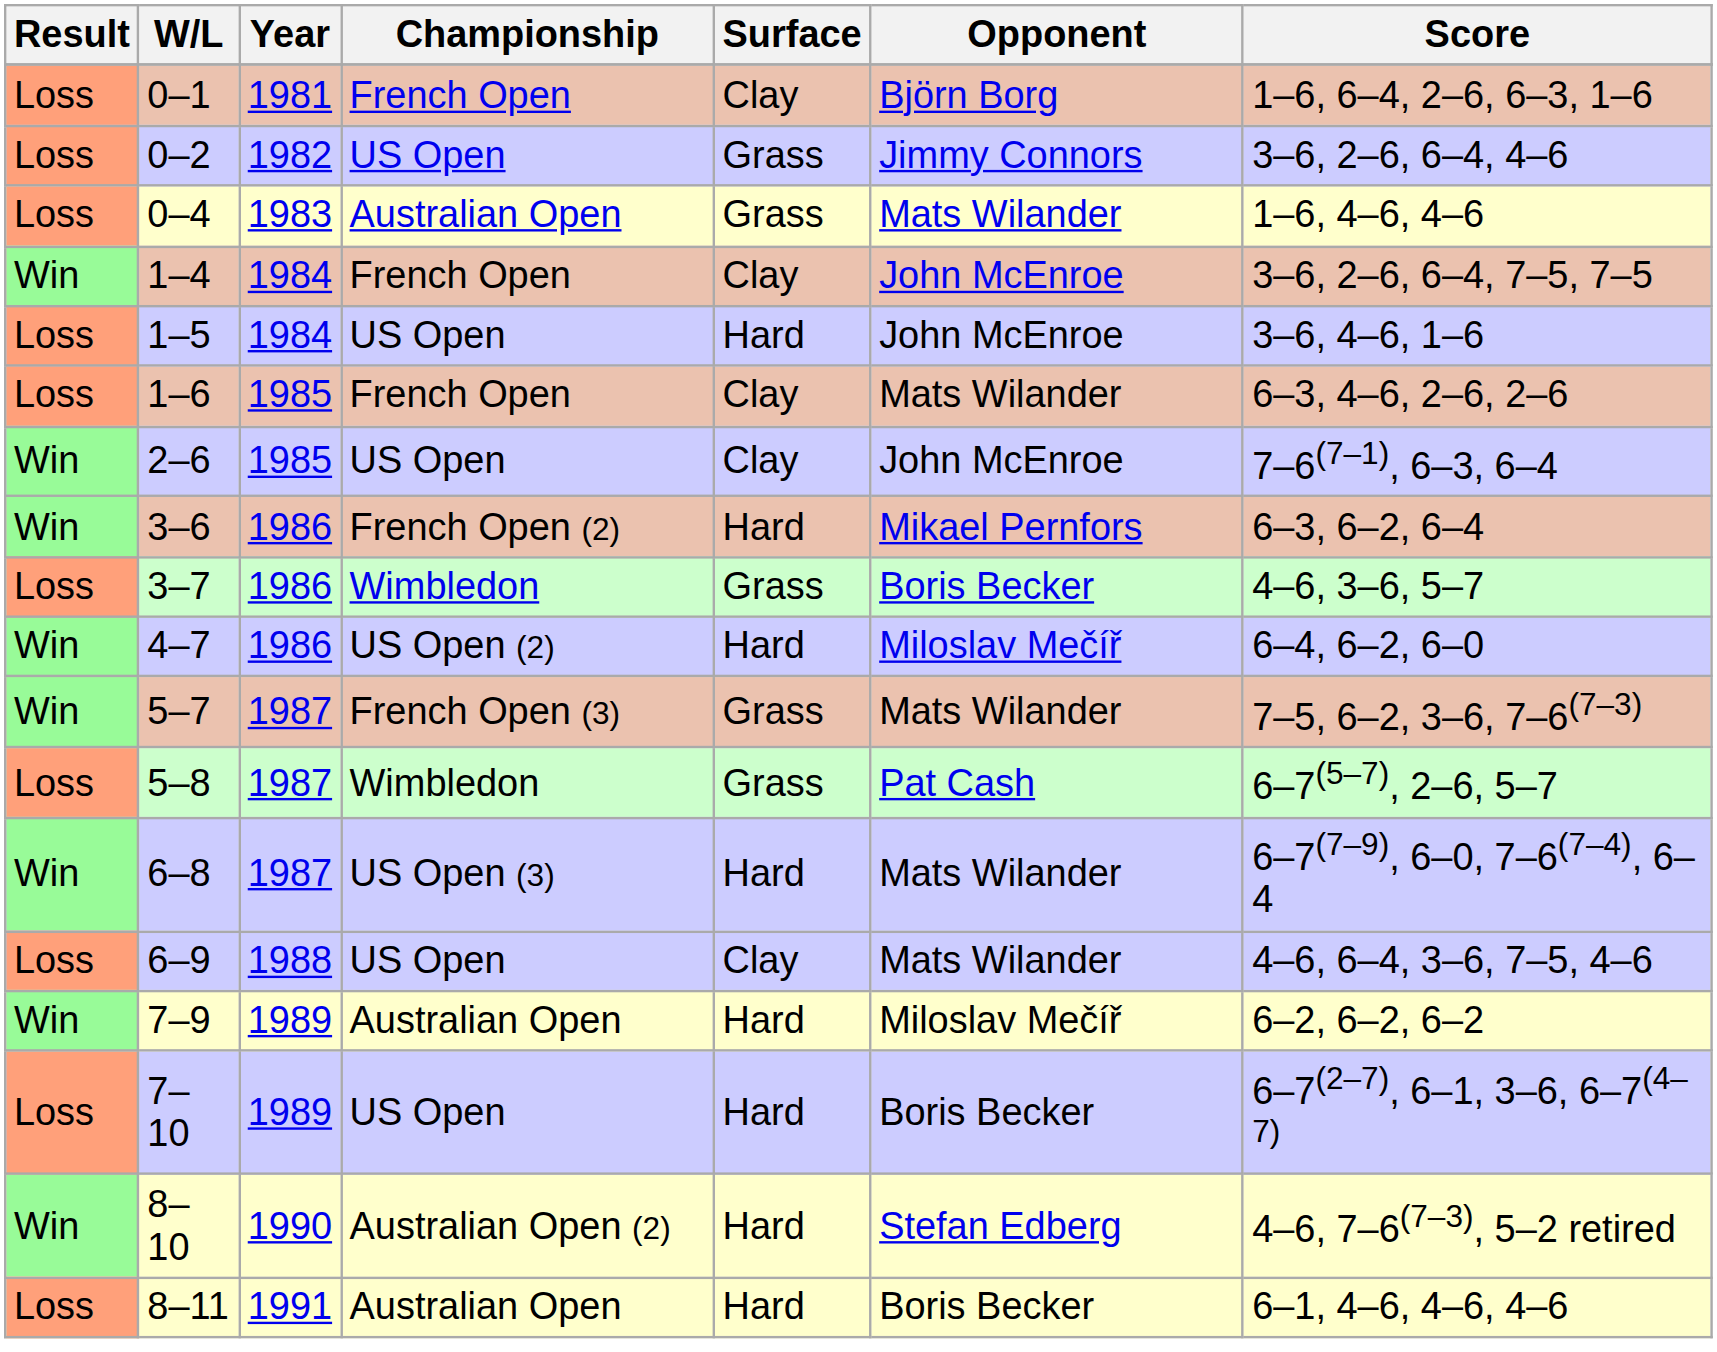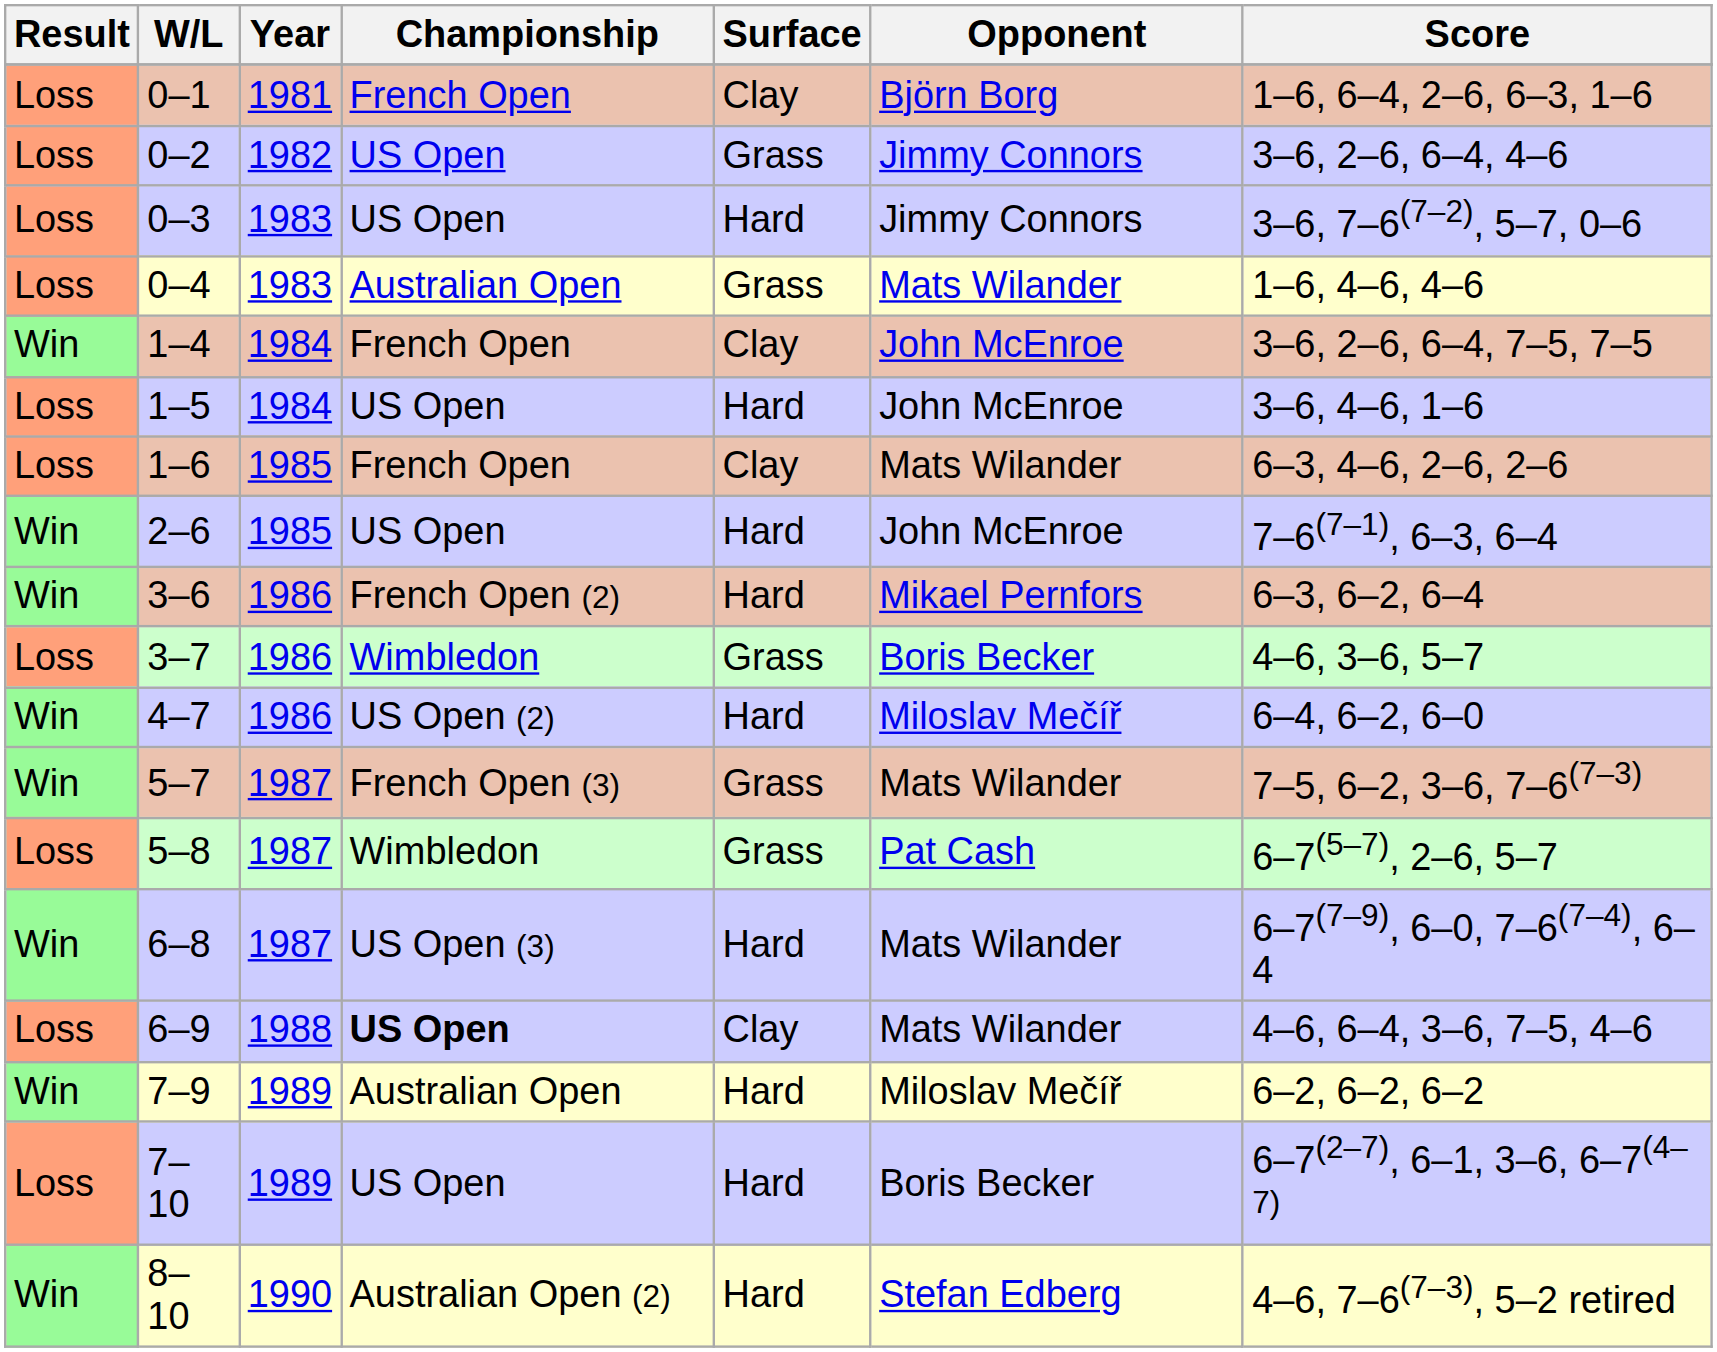 <table class="sortable wikitable">
 <tr>
 <th style="width:40px">Result</th>
 <th style="width:35px">W/L</th>
 <th style="width:35px">Year</th>
 <th style="width:150px">Championship</th>
 <th style="width:50px">Surface</th>
 <th style="width:150px">Opponent</th>
 <th style="width:190px" class="unsortable">Score</th>
 </tr>
 <tr style="background:#ebc2af;">
 </tr>
 <tr style="background:#ebc2af;">
 <td style="background:#ffa07a;">Loss</td>
 <td>0–1</td>
 <td><a href='#'>1981</a></td>
 <td><a href='#'>French Open</a></td>
 <td>Clay</td>
 <td> <a href='#'>Björn Borg</a></td>
 <td>1–6, 6–4, 2–6, 6–3, 1–6</td>
 </tr>
 <tr style="background:#ccf;">
 <td style="background:#ffa07a;">Loss</td>
 <td>0–2</td>
 <td><a href='#'>1982</a></td>
 <td><a href='#'>US Open</a></td>
 <td>Grass</td>
 <td> <a href='#'>Jimmy Connors</a></td>
 <td>3–6, 2–6, 6–4, 4–6</td>
+</tr>
+<tr style="background:#ccf;">
+<td style="background:#ffa07a;">Loss</td>
+<td>0–3</td>
+<td><a href='#'>1983</a></td>
+<td>US Open</td>
+<td>Hard</td>
+<td> Jimmy Connors</td>
+<td>3–6, 7–6<sup>(7–2)</sup>, 5–7, 0–6</td>
 </tr>
 <tr style="background:#ffc;">
 <td style="background:#ffa07a;">Loss</td>
 <td>0–4</td>
 <td><a href='#'>1983</a></td>
 <td><a href='#'>Australian Open</a></td>
 <td>Grass</td>
 <td> <a href='#'>Mats Wilander</a></td>
 <td>1–6, 4–6, 4–6</td>
 </tr>
 <tr style="background:#ebc2af;">
 <td style="background:#98fb98;">Win</td>
 <td>1–4</td>
 <td><a href='#'>1984</a></td>
 <td>French Open</td>
 <td>Clay</td>
 <td> <a href='#'>John McEnroe</a></td>
 <td>3–6, 2–6, 6–4, 7–5, 7–5</td>
 </tr>
 <tr style="background:#ccf;">
 <td style="background:#ffa07a;">Loss</td>
 <td>1–5</td>
 <td><a href='#'>1984</a></td>
 <td>US Open</td>
 <td>Hard</td>
 <td> John McEnroe</td>
 <td>3–6, 4–6, 1–6</td>
 </tr>
 <tr style="background:#ebc2af;">
 <td style="background:#ffa07a;">Loss</td>
 <td>1–6</td>
 <td><a href='#'>1985</a></td>
 <td>French Open</td>
 <td>Clay</td>
 <td> Mats Wilander</td>
 <td>6–3, 4–6, 2–6, 2–6</td>
 </tr>
 <tr style="background:#ccf;">
 <td style="background:#98fb98;">Win</td>
 <td>2–6</td>
 <td><a href='#'>1985</a></td>
 <td>US Open</td>
-<td>Clay</td>
+<td>Hard</td>
 <td> John McEnroe</td>
 <td>7–6<sup>(7–1)</sup>, 6–3, 6–4</td>
 </tr>
 <tr style="background:#ebc2af;">
 <td style="background:#98fb98;">Win</td>
 <td>3–6</td>
 <td><a href='#'>1986</a></td>
 <td>French Open <small>(2)</small></td>
 <td>Hard</td>
 <td> <a href='#'>Mikael Pernfors</a></td>
 <td>6–3, 6–2, 6–4</td>
 </tr>
 <tr style="background:#cfc;">
 <td style="background:#ffa07a;">Loss</td>
 <td>3–7</td>
 <td><a href='#'>1986</a></td>
 <td><a href='#'>Wimbledon</a></td>
 <td>Grass</td>
 <td> <a href='#'>Boris Becker</a></td>
 <td>4–6, 3–6, 5–7</td>
 </tr>
 <tr style="background:#ccf;">
 <td style="background:#98fb98;">Win</td>
 <td>4–7</td>
 <td><a href='#'>1986</a></td>
 <td>US Open <small>(2)</small></td>
 <td>Hard</td>
 <td> <a href='#'>Miloslav Mečíř</a></td>
 <td>6–4, 6–2, 6–0</td>
 </tr>
 <tr style="background:#ebc2af;">
 <td style="background:#98fb98;">Win</td>
 <td>5–7</td>
 <td><a href='#'>1987</a></td>
 <td>French Open <small>(3)</small></td>
 <td>Grass</td>
 <td> Mats Wilander</td>
 <td>7–5, 6–2, 3–6, 7–6<sup>(7–3)</sup></td>
 </tr>
 <tr style="background:#cfc;">
 <td style="background:#ffa07a;">Loss</td>
 <td>5–8</td>
 <td><a href='#'>1987</a></td>
 <td>Wimbledon</td>
 <td>Grass</td>
 <td> <a href='#'>Pat Cash</a></td>
 <td>6–7<sup>(5–7)</sup>, 2–6, 5–7</td>
 </tr>
 <tr style="background:#ccf;">
 <td style="background:#98fb98;">Win</td>
 <td>6–8</td>
 <td><a href='#'>1987</a></td>
 <td>US Open <small>(3)</small></td>
 <td>Hard</td>
 <td> Mats Wilander</td>
 <td>6–7<sup>(7–9)</sup>, 6–0, 7–6<sup>(7–4)</sup>, 6–4</td>
 </tr>
 <tr style="background:#ccf;">
 <td style="background:#ffa07a;">Loss</td>
 <td>6–9</td>
 <td><a href='#'>1988</a></td>
-<td>US Open</td>
+<td><strong>US Open</strong></td>
 <td>Clay</td>
 <td> Mats Wilander</td>
 <td>4–6, 6–4, 3–6, 7–5, 4–6</td>
 </tr>
 <tr style="background:#ffc;">
 <td style="background:#98fb98;">Win</td>
 <td>7–9</td>
 <td><a href='#'>1989</a></td>
 <td>Australian Open</td>
 <td>Hard</td>
 <td> Miloslav Mečíř</td>
 <td>6–2, 6–2, 6–2</td>
 </tr>
 <tr style="background:#ccf;">
 <td style="background:#ffa07a;">Loss</td>
 <td>7–10</td>
 <td><a href='#'>1989</a></td>
 <td>US Open</td>
 <td>Hard</td>
 <td> Boris Becker</td>
 <td>6–7<sup>(2–7)</sup>, 6–1, 3–6, 6–7<sup>(4–7)</sup></td>
 </tr>
 <tr style="background:#ffc;">
 <td style="background:#98fb98;">Win</td>
 <td>8–10</td>
 <td><a href='#'>1990</a></td>
 <td>Australian Open <small>(2)</small></td>
 <td>Hard</td>
 <td> <a href='#'>Stefan Edberg</a></td>
 <td>4–6, 7–6<sup>(7–3)</sup>, 5–2 retired</td>
 </tr>
-<tr style="background:#ffc;">
-<td style="background:#ffa07a;">Loss</td>
-<td>8–11</td>
-<td><a href='#'>1991</a></td>
-<td>Australian Open</td>
-<td>Hard</td>
-<td> Boris Becker</td>
-<td>6–1, 4–6, 4–6, 4–6</td>
-</tr>
 </table>
